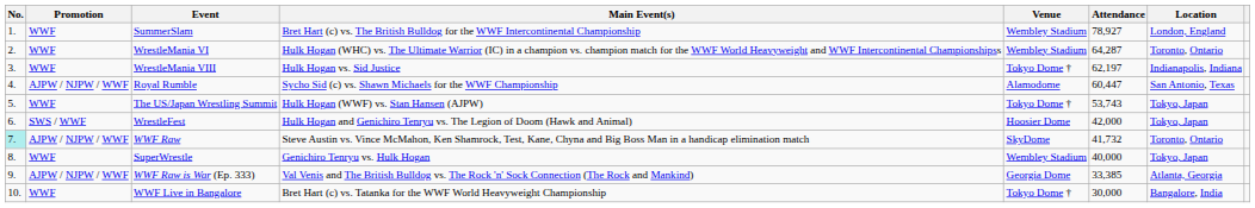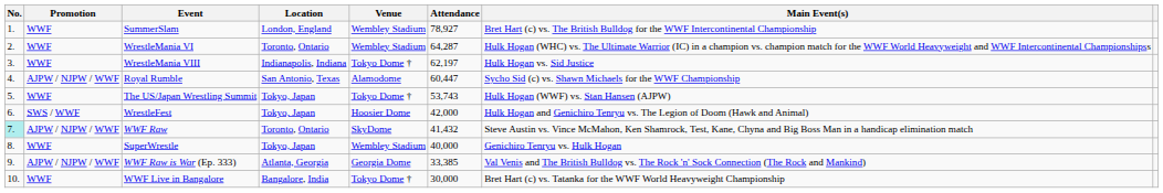 <table class="wikitable sortable" style="font-size:85%;">
 <tr>
 <th>No.</th>
 <th>Promotion</th>
 <th>Event</th>
-<th class=unsortable>Main Event(s)</th>
+<th>Location</th>
 <th>Venue</th>
 <th>Attendance</th>
-<th>Location</th>
+<th class=unsortable>Main Event(s)</th>
 <th class=unsortable></th>
 </tr>
 <tr>
 <td>1.</td>
 <td><a href='#'>WWF</a></td>
 <td><a href='#'>SummerSlam</a> <br> </td>
-<td><a href='#'>Bret Hart</a> (c) vs. <a href='#'>The British Bulldog</a> for the <a href='#'>WWF Intercontinental Championship</a></td>
+<td><a href='#'>London, England</a></td>
 <td><a href='#'>Wembley Stadium</a></td>
 <td>78,927</td>
-<td><a href='#'>London, England</a></td>
+<td><a href='#'>Bret Hart</a> (c) vs. <a href='#'>The British Bulldog</a> for the <a href='#'>WWF Intercontinental Championship</a></td>
 <td></td>
 </tr>
 <tr>
 <td>2.</td>
 <td><a href='#'>WWF</a></td>
 <td><a href='#'>WrestleMania VI</a> <br> </td>
-<td><a href='#'>Hulk Hogan</a> (WHC) vs. <a href='#'>The Ultimate Warrior</a> (IC) in a champion vs. champion match for the <a href='#'>WWF World Heavyweight</a> and <a href='#'>WWF Intercontinental Championships</a>s</td>
+<td><a href='#'>Toronto</a>, <a href='#'>Ontario</a></td>
 <td><a href='#'>Wembley Stadium</a></td>
 <td>64,287</td>
-<td><a href='#'>Toronto</a>, <a href='#'>Ontario</a></td>
+<td><a href='#'>Hulk Hogan</a> (WHC) vs. <a href='#'>The Ultimate Warrior</a> (IC) in a champion vs. champion match for the <a href='#'>WWF World Heavyweight</a> and <a href='#'>WWF Intercontinental Championships</a>s</td>
 <td></td>
 </tr>
 <tr>
 <td>3.</td>
 <td><a href='#'>WWF</a></td>
 <td><a href='#'>WrestleMania VIII</a> <br> </td>
-<td><a href='#'>Hulk Hogan</a> vs. <a href='#'>Sid Justice</a></td>
+<td><a href='#'>Indianapolis</a>, <a href='#'>Indiana</a></td>
 <td><a href='#'>Tokyo Dome</a> †</td>
 <td>62,197</td>
-<td><a href='#'>Indianapolis</a>, <a href='#'>Indiana</a></td>
+<td><a href='#'>Hulk Hogan</a> vs. <a href='#'>Sid Justice</a></td>
 <td></td>
 </tr>
 <tr>
 <td>4.</td>
 <td><a href='#'>AJPW</a> / <a href='#'>NJPW</a> / <a href='#'>WWF</a></td>
 <td><a href='#'>Royal Rumble</a> <br> </td>
-<td><a href='#'>Sycho Sid</a> (c) vs. <a href='#'>Shawn Michaels</a> for the <a href='#'>WWF Championship</a></td>
+<td><a href='#'>San Antonio</a>, <a href='#'>Texas</a></td>
 <td><a href='#'>Alamodome</a></td>
 <td>60,447</td>
-<td><a href='#'>San Antonio</a>, <a href='#'>Texas</a></td>
+<td><a href='#'>Sycho Sid</a> (c) vs. <a href='#'>Shawn Michaels</a> for the <a href='#'>WWF Championship</a></td>
 <td></td>
 </tr>
 <tr>
 <td>5.</td>
 <td><a href='#'>WWF</a></td>
 <td><a href='#'>The US/Japan Wrestling Summit</a> <br> </td>
-<td><a href='#'>Hulk Hogan</a> (WWF) vs. <a href='#'>Stan Hansen</a> (AJPW)</td>
+<td><a href='#'>Tokyo, Japan</a></td>
 <td><a href='#'>Tokyo Dome</a> †</td>
 <td>53,743</td>
-<td><a href='#'>Tokyo, Japan</a></td>
+<td><a href='#'>Hulk Hogan</a> (WWF) vs. <a href='#'>Stan Hansen</a> (AJPW)</td>
 <td></td>
 </tr>
 <tr>
 <td>6.</td>
 <td><a href='#'>SWS</a> / <a href='#'>WWF</a></td>
 <td><a href='#'>WrestleFest</a> <br> </td>
-<td><a href='#'>Hulk Hogan</a> and <a href='#'>Genichiro Tenryu</a> vs. The Legion of Doom (Hawk and Animal)</td>
+<td><a href='#'>Tokyo, Japan</a></td>
 <td><a href='#'>Hoosier Dome</a></td>
 <td>42,000</td>
-<td><a href='#'>Tokyo, Japan</a></td>
+<td><a href='#'>Hulk Hogan</a> and <a href='#'>Genichiro Tenryu</a> vs. The Legion of Doom (Hawk and Animal)</td>
 <td></td>
 </tr>
 <tr>
 <td style="background: paleturquoise;">7.</td>
 <td><a href='#'>AJPW</a> / <a href='#'>NJPW</a> / <a href='#'>WWF</a></td>
 <td><em><a href='#'>WWF Raw</a></em> <br> </td>
+<td><a href='#'>Toronto</a>, <a href='#'>Ontario</a></td>
+<td><a href='#'>SkyDome</a></td>
+<td>41,432</td>
 <td>Steve Austin vs. Vince McMahon, Ken Shamrock, Test, Kane, Chyna and Big Boss Man in a handicap elimination match</td>
-<td><a href='#'>SkyDome</a></td>
-<td>41,732</td>
-<td><a href='#'>Toronto</a>, <a href='#'>Ontario</a></td>
 <td></td>
 </tr>
 <tr>
 <td>8.</td>
 <td><a href='#'>WWF</a></td>
 <td><a href='#'>SuperWrestle</a> <br> </td>
-<td><a href='#'>Genichiro Tenryu</a> vs. <a href='#'>Hulk Hogan</a></td>
+<td><a href='#'>Tokyo, Japan</a></td>
 <td><a href='#'>Wembley Stadium</a></td>
 <td>40,000</td>
-<td><a href='#'>Tokyo, Japan</a></td>
+<td><a href='#'>Genichiro Tenryu</a> vs. <a href='#'>Hulk Hogan</a></td>
 <td></td>
 </tr>
 <tr>
 <td>9.</td>
 <td><a href='#'>AJPW</a> / <a href='#'>NJPW</a> / <a href='#'>WWF</a></td>
 <td><em><a href='#'>WWF Raw is War</a></em> (Ep. 333) <br> </td>
-<td><a href='#'>Val Venis</a> and <a href='#'>The British Bulldog</a> vs. <a href='#'>The Rock 'n' Sock Connection</a> (<a href='#'>The Rock</a> and <a href='#'>Mankind</a>)</td>
+<td><a href='#'>Atlanta, Georgia</a></td>
 <td><a href='#'>Georgia Dome</a></td>
 <td>33,385</td>
-<td><a href='#'>Atlanta, Georgia</a></td>
+<td><a href='#'>Val Venis</a> and <a href='#'>The British Bulldog</a> vs. <a href='#'>The Rock 'n' Sock Connection</a> (<a href='#'>The Rock</a> and <a href='#'>Mankind</a>)</td>
 <td></td>
 </tr>
 <tr>
 <td>10.</td>
 <td><a href='#'>WWF</a></td>
 <td><a href='#'>WWF Live in Bangalore</a> <br> </td>
-<td>Bret Hart (c) vs. Tatanka for the WWF World Heavyweight Championship</td>
+<td><a href='#'>Bangalore</a>, <a href='#'>India</a></td>
 <td><a href='#'>Tokyo Dome</a> †</td>
 <td>30,000</td>
-<td><a href='#'>Bangalore</a>, <a href='#'>India</a></td>
+<td>Bret Hart (c) vs. Tatanka for the WWF World Heavyweight Championship</td>
 <td></td>
 </tr>
 </table>
